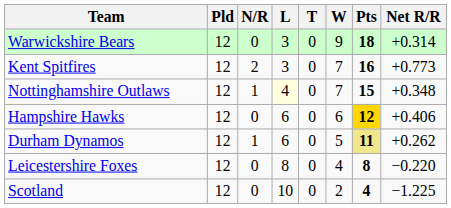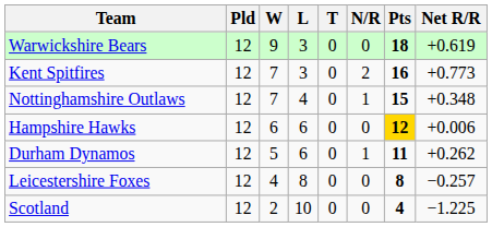 <table class="wikitable" style="text-align: center;">
 <tr>
 <th width=200>Team</th>
 <th width=20>Pld</th>
-<th width=20>N/R</th>
+<th width=20>W</th>
 <th width=20>L</th>
 <th width=20>T</th>
-<th width=20>W</th>
+<th width=20>N/R</th>
 <th width=20>Pts</th>
 <th width=60>Net R/R</th>
 </tr>
 <tr style="background:#cfc;">
 <td align=left><a href='#'>Warwickshire Bears</a></td>
 <td>12</td>
-<td>0</td>
+<td>9</td>
 <td>3</td>
 <td>0</td>
-<td>9</td>
+<td>0</td>
 <td><strong>18</strong></td>
-<td>+0.314</td>
+<td>+0.619</td>
 </tr>
 <tr>
 <td align=left><a href='#'>Kent Spitfires</a></td>
 <td>12</td>
-<td>2</td>
+<td>7</td>
 <td>3</td>
 <td>0</td>
-<td>7</td>
+<td>2</td>
 <td><strong>16</strong></td>
 <td>+0.773</td>
 </tr>
 <tr>
 <td align=left><a href='#'>Nottinghamshire Outlaws</a></td>
 <td>12</td>
+<td>7</td>
+<td>4</td>
+<td>0</td>
 <td>1</td>
-<td style="background: lightyellow;">4</td>
-<td>0</td>
-<td>7</td>
 <td><strong>15</strong></td>
 <td>+0.348</td>
 </tr>
 <tr>
 <td align=left><a href='#'>Hampshire Hawks</a></td>
 <td>12</td>
-<td>0</td>
+<td>6</td>
 <td>6</td>
 <td>0</td>
-<td>6</td>
+<td>0</td>
 <td style="background: gold;"><strong>12</strong></td>
-<td>+0.406</td>
+<td>+0.006</td>
 </tr>
 <tr>
 <td align=left><a href='#'>Durham Dynamos</a></td>
 <td>12</td>
-<td>1</td>
+<td>5</td>
 <td>6</td>
 <td>0</td>
-<td>5</td>
-<td style="background: khaki;"><strong>11</strong></td>
+<td>1</td>
+<td><strong>11</strong></td>
 <td>+0.262</td>
 </tr>
 <tr>
 <td align=left><a href='#'>Leicestershire Foxes</a></td>
 <td>12</td>
-<td>0</td>
+<td>4</td>
 <td>8</td>
 <td>0</td>
-<td>4</td>
+<td>0</td>
 <td><strong>8</strong></td>
-<td>−0.220</td>
+<td>−0.257</td>
 </tr>
 <tr>
 <td align=left><a href='#'>Scotland</a></td>
 <td>12</td>
-<td>0</td>
+<td>2</td>
 <td>10</td>
 <td>0</td>
-<td>2</td>
+<td>0</td>
 <td><strong>4</strong></td>
 <td>−1.225</td>
 </tr>
 </table>
